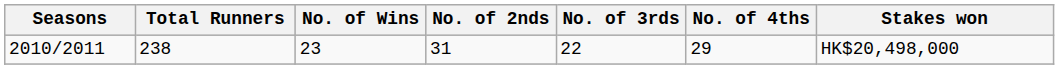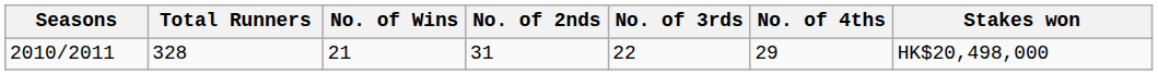 <table class="wikitable sortable" style="font-size:90%;">
 <tr>
 <th width="80px">Seasons</th>
 <th width="100px">Total Runners</th>
 <th width="80px">No. of Wins</th>
 <th width="80px">No. of 2nds</th>
 <th width="80px">No. of 3rds</th>
 <th width="80px">No. of 4ths</th>
 <th width="150px">Stakes won</th>
 </tr>
 <tr>
 <td>2010/2011</td>
-<td>238</td>
-<td>23</td>
+<td>328</td>
+<td>21</td>
 <td>31</td>
 <td>22</td>
 <td>29</td>
 <td>HK$20,498,000</td>
 </tr>
 </table>
